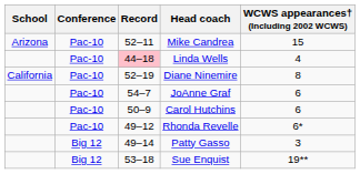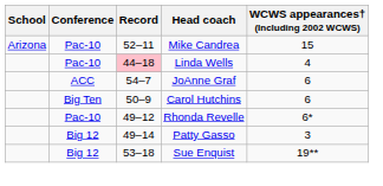 <table class="wikitable">
 <tr>
 <th>School</th>
 <th>Conference</th>
 <th>Record</th>
 <th>Head coach</th>
 <th>WCWS appearances†<br><small> (Including 2002 WCWS)</small></th>
 </tr>
 <tr align=center>
 <td><a href='#'>Arizona</a></td>
 <td><a href='#'>Pac-10</a></td>
 <td>52–11</td>
 <td><a href='#'>Mike Candrea</a></td>
 <td>15</td>
 </tr>
 <tr align=center>
 <td></td>
 <td><a href='#'>Pac-10</a></td>
 <td style="background: pink;">44–18</td>
 <td><a href='#'>Linda Wells</a></td>
 <td>4</td>
 </tr>
 <tr align=center>
-<td><a href='#'>California</a></td>
-<td><a href='#'>Pac-10</a></td>
-<td>52–19</td>
-<td><a href='#'>Diane Ninemire</a></td>
-<td>8</td>
-</tr>
-<tr align=center>
 <td></td>
-<td><a href='#'>Pac-10</a></td>
+<td><a href='#'>ACC</a></td>
 <td>54–7</td>
 <td><a href='#'>JoAnne Graf</a></td>
 <td>6</td>
 </tr>
 <tr align=center>
 <td></td>
-<td><a href='#'>Pac-10</a></td>
+<td><a href='#'>Big Ten</a></td>
 <td>50–9</td>
 <td><a href='#'>Carol Hutchins</a></td>
 <td>6</td>
 </tr>
 <tr align=center>
 <td></td>
 <td><a href='#'>Pac-10</a></td>
 <td>49–12</td>
 <td><a href='#'>Rhonda Revelle</a></td>
 <td>6*</td>
 </tr>
 <tr align=center>
 <td></td>
 <td><a href='#'>Big 12</a></td>
 <td>49–14</td>
 <td><a href='#'>Patty Gasso</a></td>
 <td>3</td>
 </tr>
 <tr align=center>
 <td></td>
 <td><a href='#'>Big 12</a></td>
 <td>53–18</td>
 <td><a href='#'>Sue Enquist</a></td>
 <td>19**</td>
 </tr>
 </table>
